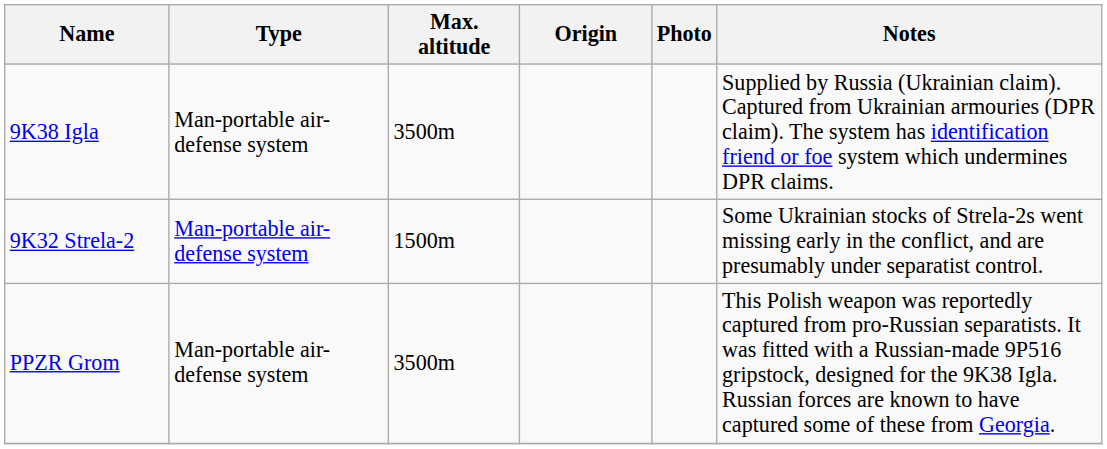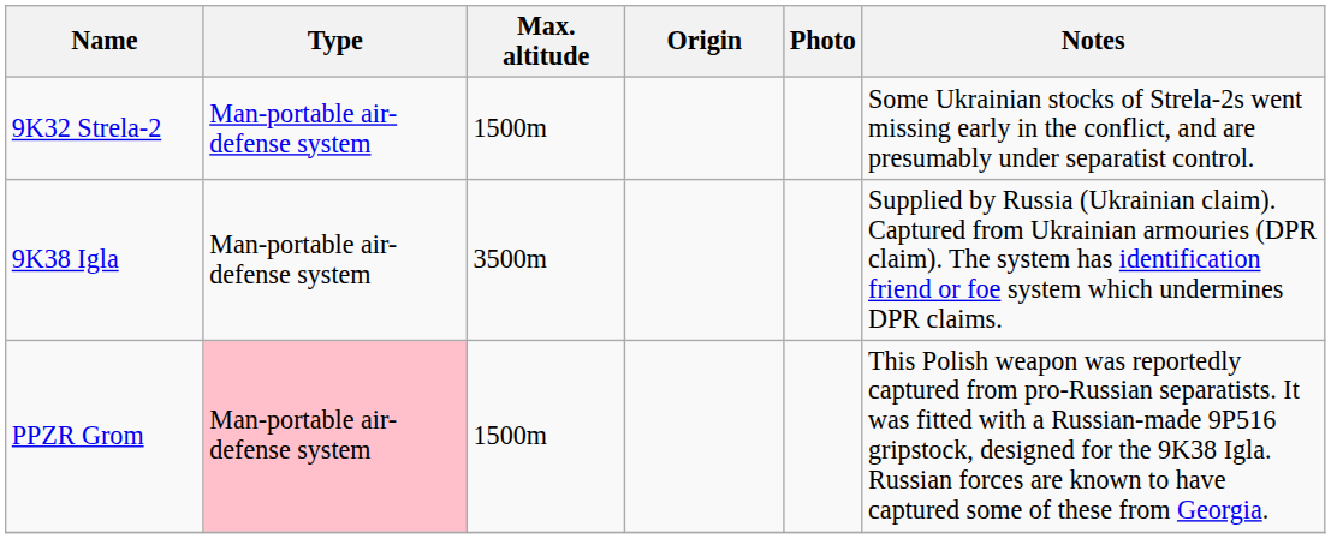 <table class="wikitable" style="width:90%;">
 <tr>
 <th style="width:15%;">Name</th>
 <th style="width:20%;">Type</th>
 <th style="width:12%;">Max. altitude</th>
 <th style="width:12%;">Origin</th>
 <th>Photo</th>
 <th>Notes</th>
 </tr>
 <tr>
+<td><a href='#'>9K32 Strela-2</a></td>
+<td><a href='#'>Man-portable air-defense system</a></td>
+<td>1500m</td>
+<td></td>
+<td></td>
+<td>Some Ukrainian stocks of Strela-2s went missing early in the conflict, and are presumably under separatist control.</td>
+</tr>
+<tr>
 <td><a href='#'>9K38 Igla</a></td>
 <td>Man-portable air-defense system</td>
 <td>3500m</td>
 <td></td>
 <td></td>
 <td>Supplied by Russia (Ukrainian claim). Captured from Ukrainian armouries (DPR claim). The system has <a href='#'>identification friend or foe</a> system which undermines DPR claims.</td>
 </tr>
 <tr>
-<td><a href='#'>9K32 Strela-2</a></td>
-<td><a href='#'>Man-portable air-defense system</a></td>
+<td><a href='#'>PPZR Grom</a></td>
+<td style="background: pink;">Man-portable air-defense system</td>
 <td>1500m</td>
-<td></td>
-<td></td>
-<td>Some Ukrainian stocks of Strela-2s went missing early in the conflict, and are presumably under separatist control.</td>
-</tr>
-<tr>
-<td><a href='#'>PPZR Grom</a></td>
-<td>Man-portable air-defense system</td>
-<td>3500m</td>
 <td></td>
 <td></td>
 <td>This Polish weapon was reportedly captured from pro-Russian separatists. It was fitted with a Russian-made 9P516 gripstock, designed for the 9K38 Igla. Russian forces are known to have captured some of these from <a href='#'>Georgia</a>.</td>
 </tr>
 <tr>
 </tr>
 </table>
